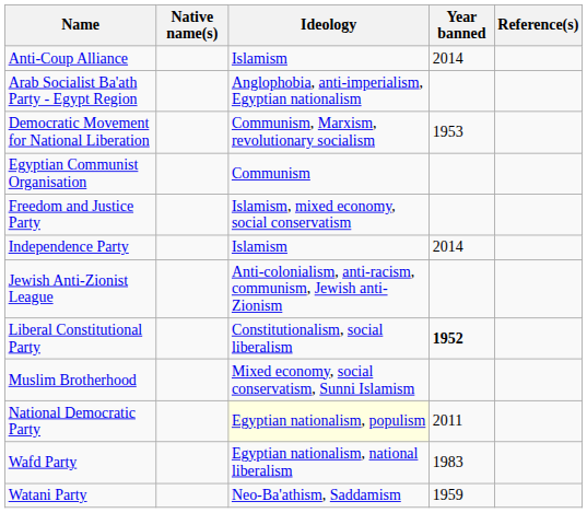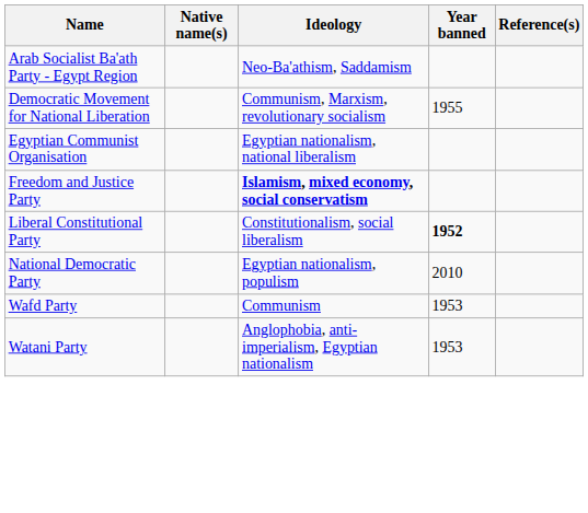 <table class="wikitable sortable">
 <tr>
 <th>Name</th>
 <th>Native name(s)</th>
 <th>Ideology</th>
 <th>Year banned</th>
 <th>Reference(s)</th>
 </tr>
 <tr>
-<td><a href='#'>Anti-Coup Alliance</a></td>
-<td></td>
-<td><a href='#'>Islamism</a></td>
-<td>2014</td>
-<td></td>
-</tr>
-<tr>
 <td><a href='#'>Arab Socialist Ba'ath Party - Egypt Region</a></td>
 <td></td>
-<td><a href='#'>Anglophobia</a>, <a href='#'>anti-imperialism</a>, <a href='#'>Egyptian nationalism</a></td>
+<td><a href='#'>Neo-Ba'athism</a>, <a href='#'>Saddamism</a></td>
 <td></td>
 <td></td>
 </tr>
 <tr>
 <td><a href='#'>Democratic Movement for National Liberation</a></td>
 <td></td>
 <td><a href='#'>Communism</a>, <a href='#'>Marxism</a>, <a href='#'>revolutionary socialism</a></td>
-<td>1953</td>
+<td>1955</td>
 <td></td>
 </tr>
 <tr>
 <td><a href='#'>Egyptian Communist Organisation</a></td>
 <td></td>
-<td><a href='#'>Communism</a></td>
+<td><a href='#'>Egyptian nationalism</a>, <a href='#'>national liberalism</a></td>
 <td></td>
 <td></td>
 </tr>
 <tr>
 <td><a href='#'>Freedom and Justice Party</a></td>
 <td></td>
-<td><a href='#'>Islamism</a>, <a href='#'>mixed economy</a>, <a href='#'>social conservatism</a></td>
-<td></td>
-<td></td>
-</tr>
-<tr>
-<td><a href='#'>Independence Party</a></td>
-<td></td>
-<td><a href='#'>Islamism</a></td>
-<td>2014</td>
-<td></td>
-</tr>
-<tr>
-<td><a href='#'>Jewish Anti-Zionist League</a></td>
-<td></td>
-<td><a href='#'>Anti-colonialism</a>, <a href='#'>anti-racism</a>, <a href='#'>communism</a>, <a href='#'>Jewish anti-Zionism</a></td>
+<td><strong><a href='#'>Islamism</a>, <a href='#'>mixed economy</a>, <a href='#'>social conservatism</a></strong></td>
 <td></td>
 <td></td>
 </tr>
 <tr>
 <td><a href='#'>Liberal Constitutional Party</a></td>
 <td></td>
 <td><a href='#'>Constitutionalism</a>, <a href='#'>social liberalism</a></td>
 <td><strong>1952</strong></td>
 <td></td>
 </tr>
 <tr>
-<td><a href='#'>Muslim Brotherhood</a></td>
-<td></td>
-<td><a href='#'>Mixed economy</a>, <a href='#'>social conservatism</a>, <a href='#'>Sunni Islamism</a></td>
-<td></td>
-<td></td>
-</tr>
-<tr>
 <td><a href='#'>National Democratic Party</a></td>
 <td></td>
-<td style="background: lightyellow;"><a href='#'>Egyptian nationalism</a>, <a href='#'>populism</a></td>
-<td>2011</td>
+<td><a href='#'>Egyptian nationalism</a>, <a href='#'>populism</a></td>
+<td>2010</td>
 <td></td>
 </tr>
 <tr>
 <td><a href='#'>Wafd Party</a></td>
 <td></td>
-<td><a href='#'>Egyptian nationalism</a>, <a href='#'>national liberalism</a></td>
-<td>1983</td>
+<td><a href='#'>Communism</a></td>
+<td>1953</td>
 <td></td>
 </tr>
 <tr>
 <td><a href='#'>Watani Party</a></td>
 <td></td>
-<td><a href='#'>Neo-Ba'athism</a>, <a href='#'>Saddamism</a></td>
-<td>1959</td>
+<td><a href='#'>Anglophobia</a>, <a href='#'>anti-imperialism</a>, <a href='#'>Egyptian nationalism</a></td>
+<td>1953</td>
 <td></td>
 </tr>
 </table>
